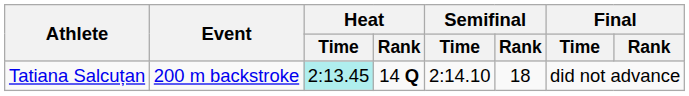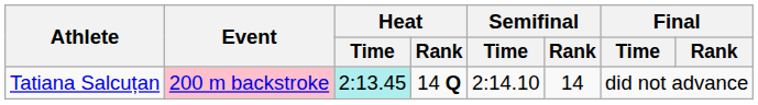 <table class="wikitable" style="text-align:center; font-size:90%">
 <tr>
 <th rowspan="2">Athlete</th>
 <th rowspan="2">Event</th>
 <th colspan="2">Heat</th>
 <th colspan="2">Semifinal</th>
 <th colspan="2">Final</th>
 </tr>
 <tr style="font-size:95%">
 <th>Time</th>
 <th>Rank</th>
 <th>Time</th>
 <th>Rank</th>
 <th>Time</th>
 <th>Rank</th>
 </tr>
 <tr>
 <td align=left><a href='#'>Tatiana Salcuțan</a></td>
-<td align=left><a href='#'>200 m backstroke</a></td>
+<td align=left style="background: pink;"><a href='#'>200 m backstroke</a></td>
 <td style="background: paleturquoise;">2:13.45</td>
 <td>14 <strong>Q</strong></td>
 <td>2:14.10</td>
-<td>18</td>
+<td>14</td>
 <td colspan=2>did not advance</td>
 </tr>
 </table>
